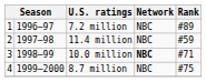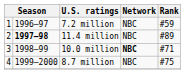 <table class="wikitable">
 <tr>
 <th colspan="2">Season</th>
 <th>U.S. ratings</th>
 <th>Network</th>
 <th>Rank</th>
 </tr>
 <tr>
 <td>1</td>
 <td>1996–97</td>
 <td>7.2 million</td>
 <td>NBC</td>
-<td>#89</td>
+<td>#59</td>
 </tr>
 <tr>
 <td>2</td>
-<td>1997–98</td>
+<td><strong>1997–98</strong></td>
 <td>11.4 million</td>
 <td>NBC</td>
-<td>#59</td>
+<td>#89</td>
 </tr>
 <tr>
 <td>3</td>
 <td>1998–99</td>
 <td>10.0 million</td>
 <td><strong>NBC</strong></td>
 <td>#71</td>
 </tr>
 <tr>
 <td>4</td>
 <td>1999–2000</td>
 <td>8.7 million</td>
 <td>NBC</td>
 <td>#75</td>
 </tr>
 <tr>
 </tr>
 </table>
